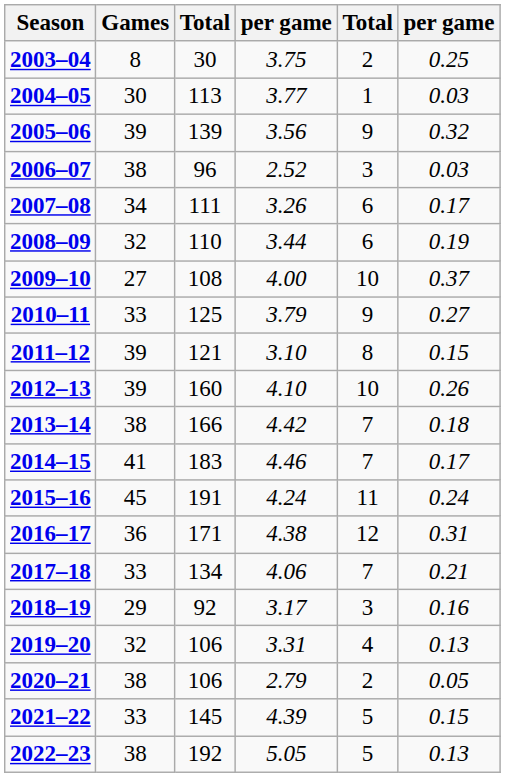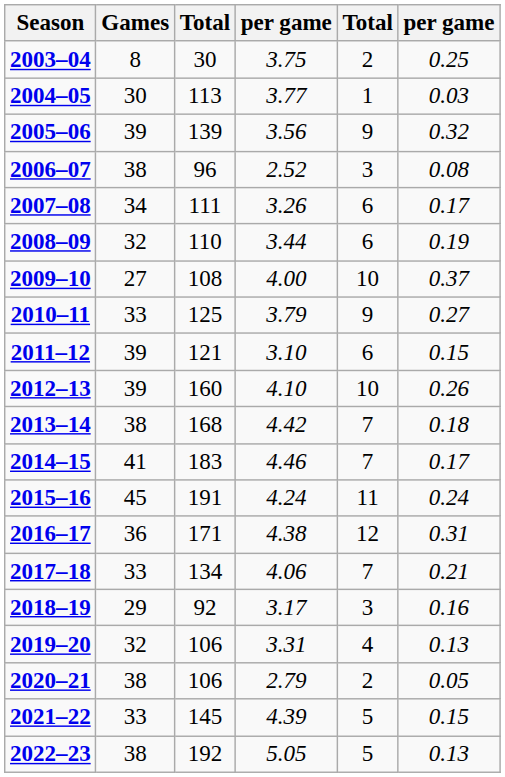 <table class="wikitable" style="text-align:center">
 <tr>
 <th>Season</th>
 <th>Games</th>
 <th>Total </th>
 <th> per game</th>
 <th>Total </th>
 <th> per game</th>
 </tr>
 <tr>
 <td><strong><a href='#'>2003–04</a></strong></td>
 <td>8</td>
 <td>30</td>
 <td><em>3.75</em></td>
 <td>2</td>
 <td><em>0.25</em></td>
 </tr>
 <tr>
 <td><strong><a href='#'>2004–05</a></strong></td>
 <td>30</td>
 <td>113</td>
 <td><em>3.77</em></td>
 <td>1</td>
 <td><em>0.03</em></td>
 </tr>
 <tr>
 <td><strong><a href='#'>2005–06</a></strong></td>
 <td>39</td>
 <td>139</td>
 <td><em>3.56</em></td>
 <td>9</td>
 <td><em>0.32</em></td>
 </tr>
 <tr>
 <td><strong><a href='#'>2006–07</a></strong></td>
 <td>38</td>
 <td>96</td>
 <td><em>2.52</em></td>
 <td>3</td>
-<td><em>0.03</em></td>
+<td><em>0.08</em></td>
 </tr>
 <tr>
 <td><strong><a href='#'>2007–08</a></strong></td>
 <td>34</td>
 <td>111</td>
 <td><em>3.26</em></td>
 <td>6</td>
 <td><em>0.17</em></td>
 </tr>
 <tr>
 <td><strong><a href='#'>2008–09</a></strong></td>
 <td>32</td>
 <td>110</td>
 <td><em>3.44</em></td>
 <td>6</td>
 <td><em>0.19</em></td>
 </tr>
 <tr>
 <td><strong><a href='#'>2009–10</a></strong></td>
 <td>27</td>
 <td>108</td>
 <td><em>4.00</em></td>
 <td>10</td>
 <td><em>0.37</em></td>
 </tr>
 <tr>
 <td><strong><a href='#'>2010–11</a></strong></td>
 <td>33</td>
 <td>125</td>
 <td><em>3.79</em></td>
 <td>9</td>
 <td><em>0.27</em></td>
 </tr>
 <tr>
 <td><strong><a href='#'>2011–12</a></strong></td>
 <td>39</td>
 <td>121</td>
 <td><em>3.10</em></td>
-<td>8</td>
+<td>6</td>
 <td><em>0.15</em></td>
 </tr>
 <tr>
 <td><strong><a href='#'>2012–13</a></strong></td>
 <td>39</td>
 <td>160</td>
 <td><em>4.10</em></td>
 <td>10</td>
 <td><em>0.26</em></td>
 </tr>
 <tr>
 <td><strong><a href='#'>2013–14</a></strong></td>
 <td>38</td>
-<td>166</td>
+<td>168</td>
 <td><em>4.42</em></td>
 <td>7</td>
 <td><em>0.18</em></td>
 </tr>
 <tr>
 <td><strong><a href='#'>2014–15</a></strong></td>
 <td>41</td>
 <td>183</td>
 <td><em>4.46</em></td>
 <td>7</td>
 <td><em>0.17</em></td>
 </tr>
 <tr>
 <td><strong><a href='#'>2015–16</a></strong></td>
 <td>45</td>
 <td>191</td>
 <td><em>4.24</em></td>
 <td>11</td>
 <td><em>0.24</em></td>
 </tr>
 <tr>
 <td><strong><a href='#'>2016–17</a></strong></td>
 <td>36</td>
 <td>171</td>
 <td><em>4.38</em></td>
 <td>12</td>
 <td><em>0.31</em></td>
 </tr>
 <tr>
 <td><strong><a href='#'>2017–18</a></strong></td>
 <td>33</td>
 <td>134</td>
 <td><em>4.06</em></td>
 <td>7</td>
 <td><em>0.21</em></td>
 </tr>
 <tr>
 <td><strong><a href='#'>2018–19</a></strong></td>
 <td>29</td>
 <td>92</td>
 <td><em>3.17</em></td>
 <td>3</td>
 <td><em>0.16</em></td>
 </tr>
 <tr>
 <td><strong><a href='#'>2019–20</a></strong></td>
 <td>32</td>
 <td>106</td>
 <td><em>3.31</em></td>
 <td>4</td>
 <td><em>0.13</em></td>
 </tr>
 <tr>
 <td><strong><a href='#'>2020–21</a></strong></td>
 <td>38</td>
 <td>106</td>
 <td><em>2.79</em></td>
 <td>2</td>
 <td><em>0.05</em></td>
 </tr>
 <tr>
 <td><strong><a href='#'>2021–22</a></strong></td>
 <td>33</td>
 <td>145</td>
 <td><em>4.39</em></td>
 <td>5</td>
 <td><em>0.15</em></td>
 </tr>
 <tr>
 <td><strong><a href='#'>2022–23</a></strong></td>
 <td>38</td>
 <td>192</td>
 <td><em>5.05</em></td>
 <td>5</td>
 <td><em>0.13</em></td>
 </tr>
 </table>
